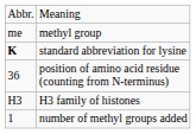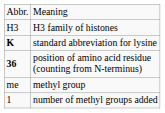 <table class="wikitable">
 <tr>
 <td>Abbr.</td>
 <td>Meaning</td>
 </tr>
 <tr>
-<td>me</td>
-<td>methyl group</td>
+<td>H3</td>
+<td>H3 family of histones</td>
 </tr>
 <tr>
 <td><strong>K</strong></td>
 <td>standard abbreviation for lysine</td>
 </tr>
 <tr>
-<td>36</td>
+<td><strong>36</strong></td>
 <td>position of amino acid residue<br>(counting from N-terminus)</td>
 </tr>
 <tr>
-<td>H3</td>
-<td>H3 family of histones</td>
+<td>me</td>
+<td>methyl group</td>
 </tr>
 <tr>
 <td>1</td>
 <td>number of methyl groups added</td>
 </tr>
 </table>
